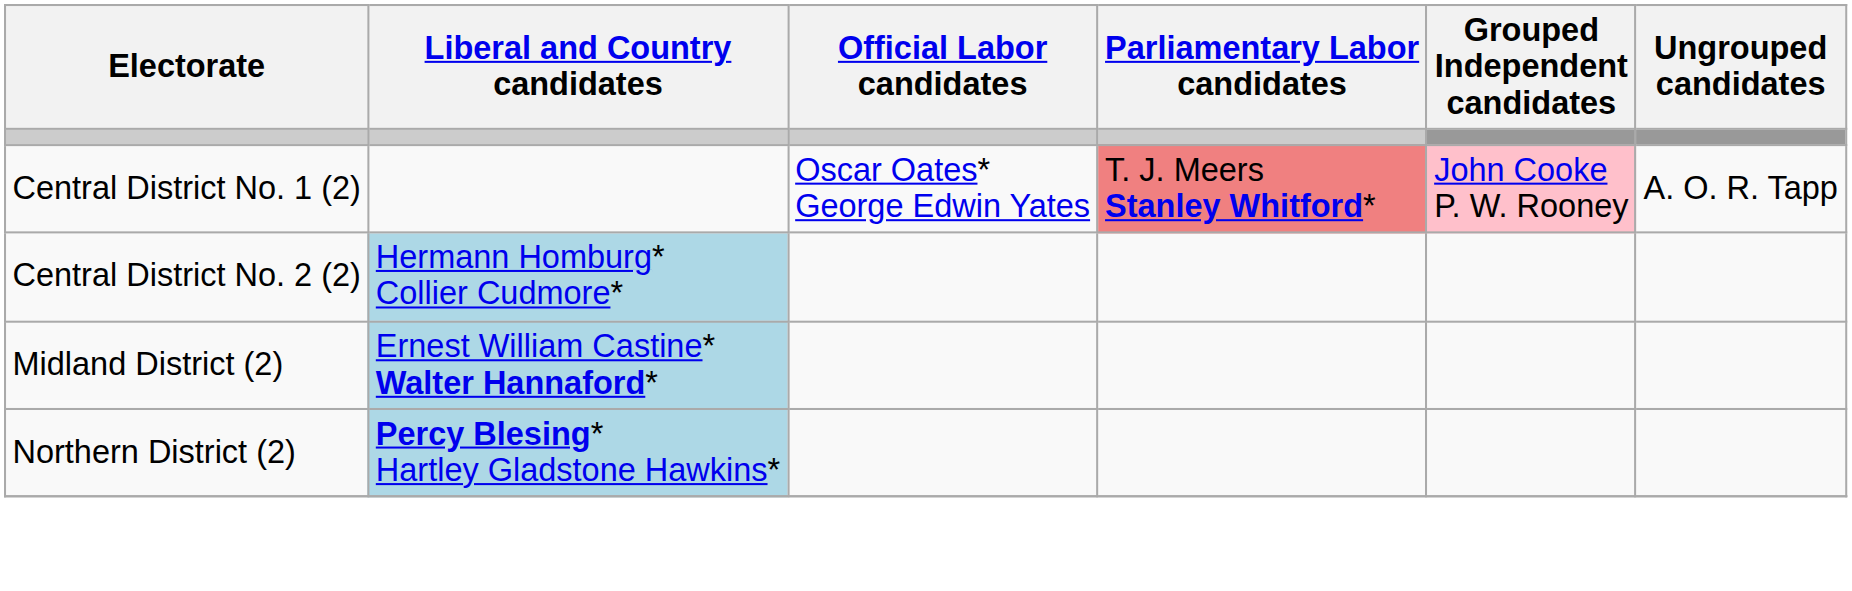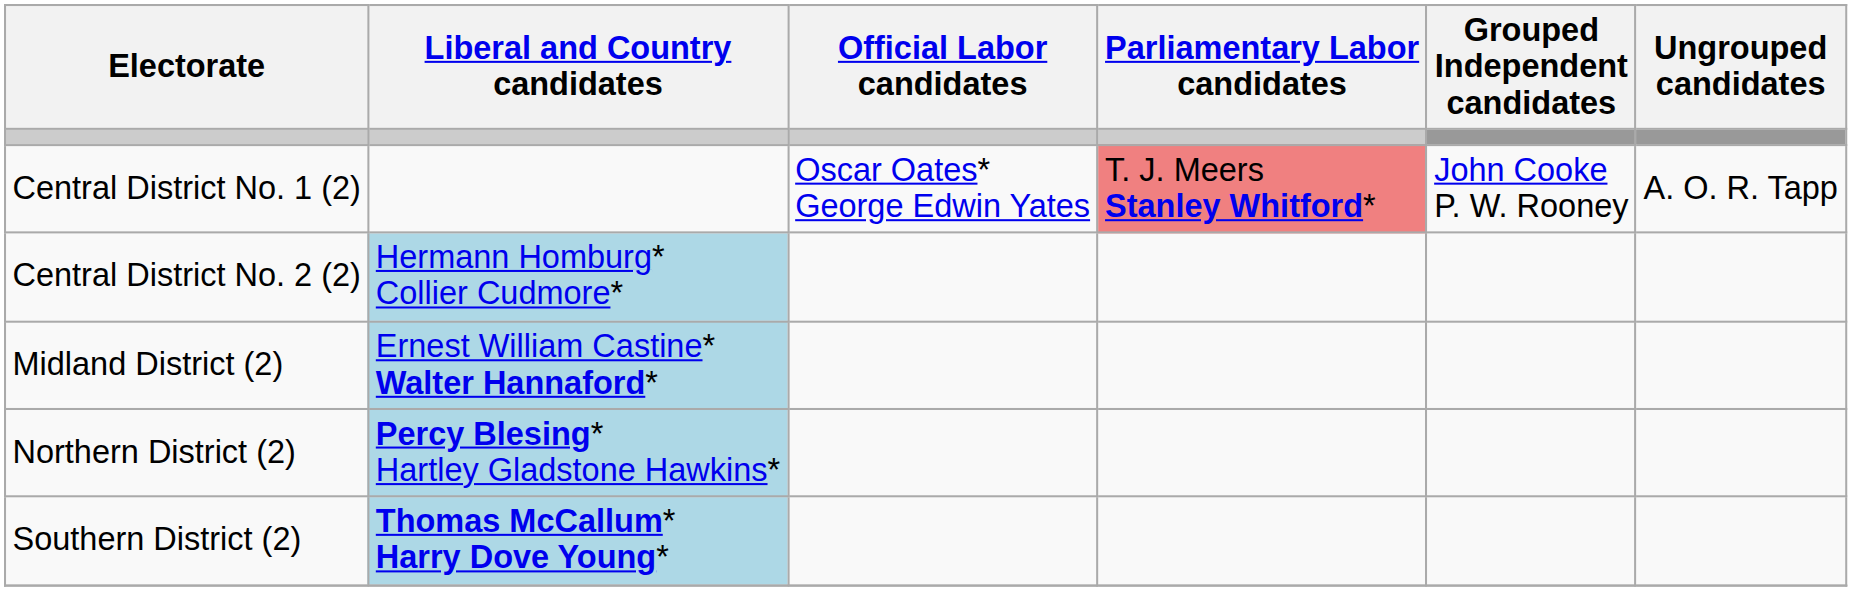 <table class="wikitable">
 <tr>
 <th>Electorate</th>
 <th><a href='#'>Liberal and Country</a><br> candidates</th>
 <th><a href='#'>Official Labor</a><br> candidates</th>
 <th><a href='#'>Parliamentary Labor</a><br> candidates</th>
 <th>Grouped <br>Independent <br>candidates</th>
 <th>Ungrouped <br>candidates</th>
 </tr>
 <tr bgcolor="#cccccc">
 <td></td>
 <td></td>
 <td></td>
 <td></td>
 <td bgcolor="#999999"></td>
 <td bgcolor="#999999"></td>
 </tr>
 <tr>
 <td>Central District No. 1 (2)</td>
 <td></td>
 <td><a href='#'>Oscar Oates</a>*<br><a href='#'>George Edwin Yates</a></td>
 <td bgcolor=lightcoral>T. J. Meers<br><strong><a href='#'>Stanley Whitford</a></strong>*</td>
-<td style="background: pink;"><a href='#'>John Cooke</a> <br>P. W. Rooney</td>
+<td><a href='#'>John Cooke</a> <br>P. W. Rooney</td>
 <td>A. O. R. Tapp</td>
 </tr>
 <tr>
 <td>Central District No. 2 (2)</td>
 <td bgcolor=lightblue><a href='#'>Hermann Homburg</a>*<br><a href='#'>Collier Cudmore</a>*</td>
 <td></td>
 <td></td>
 <td></td>
 <td></td>
 </tr>
 <tr>
 <td>Midland District (2)</td>
 <td bgcolor=lightblue><a href='#'>Ernest William Castine</a>*<br><strong><a href='#'>Walter Hannaford</a></strong>*</td>
 <td></td>
 <td></td>
 <td></td>
 <td></td>
 </tr>
 <tr>
 <td>Northern District (2)</td>
 <td bgcolor=lightblue><strong><a href='#'>Percy Blesing</a></strong>*<br><a href='#'>Hartley Gladstone Hawkins</a>*</td>
 <td></td>
 <td></td>
 <td></td>
 <td></td>
 </tr>
 <tr>
+<td>Southern District (2)</td>
+<td bgcolor=lightblue><strong><a href='#'>Thomas McCallum</a></strong>*<br><strong><a href='#'>Harry Dove Young</a></strong>*</td>
+<td></td>
+<td></td>
+<td></td>
+<td></td>
+</tr>
+<tr>
 </tr>
 </table>
